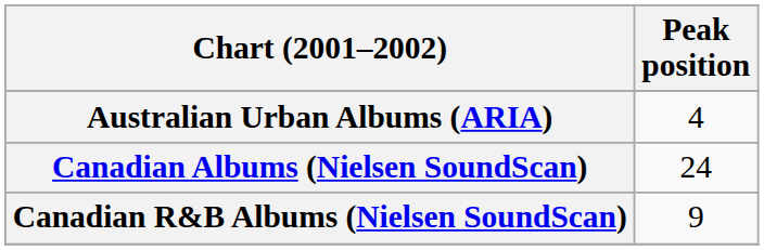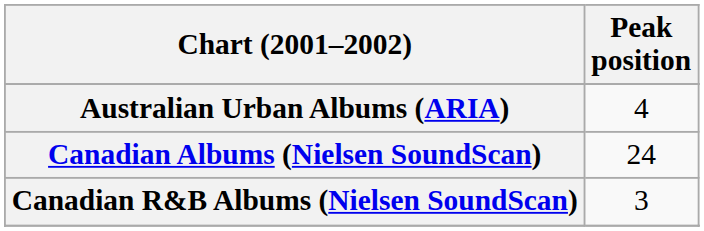 <table class="wikitable sortable plainrowheaders" style="text-align:center">
 <tr>
 <th scope="col">Chart (2001–2002)</th>
 <th scope="col">Peak<br>position</th>
 </tr>
 <tr>
 </tr>
 <tr>
 <th scope="row">Australian Urban Albums (<a href='#'>ARIA</a>)</th>
 <td>4</td>
 </tr>
 <tr>
 <th scope="row"><a href='#'>Canadian Albums</a> (<a href='#'>Nielsen SoundScan</a>)</th>
 <td align="center">24</td>
 </tr>
 <tr>
 <th scope="row">Canadian R&B Albums (<a href='#'>Nielsen SoundScan</a>)</th>
-<td style="text-align:center;">9</td>
+<td style="text-align:center;">3</td>
 </tr>
 <tr>
 </tr>
 <tr>
 </tr>
 <tr>
 </tr>
 <tr>
 </tr>
 <tr>
 </tr>
 <tr>
 </tr>
 <tr>
 </tr>
 <tr>
 </tr>
 <tr>
 </tr>
 </table>
